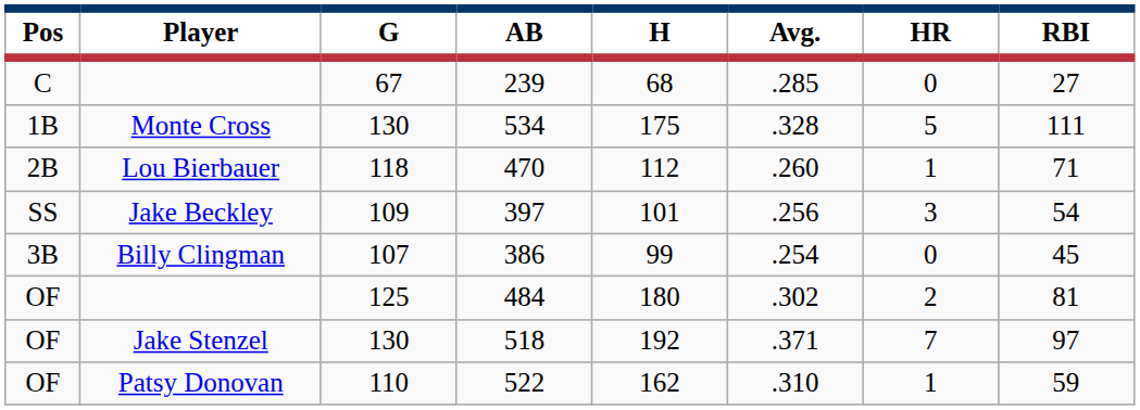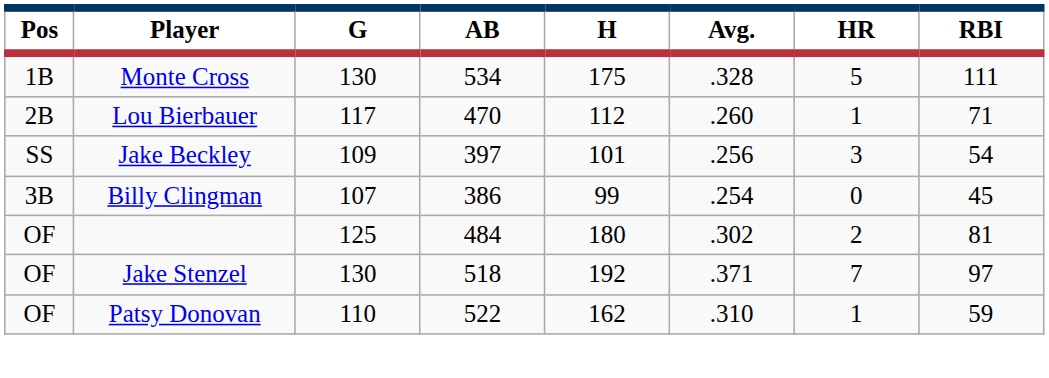 <table class="wikitable sortable">
 <tr>
 <th style="background:#FFFFFF; border-top:#023465 5px solid; border-bottom:#ba313c 5px solid;" width="5%">Pos</th>
 <th style="background:#FFFFFF; border-top:#023465 5px solid; border-bottom:#ba313c 5px solid;" width="16%">Player</th>
 <th style="background:#FFFFFF; border-top:#023465 5px solid; border-bottom:#ba313c 5px solid;" width="9%">G</th>
 <th style="background:#FFFFFF; border-top:#023465 5px solid; border-bottom:#ba313c 5px solid;" width="9%">AB</th>
 <th style="background:#FFFFFF; border-top:#023465 5px solid; border-bottom:#ba313c 5px solid;" width="9%">H</th>
 <th style="background:#FFFFFF; border-top:#023465 5px solid; border-bottom:#ba313c 5px solid;" width="9%">Avg.</th>
 <th style="background:#FFFFFF; border-top:#023465 5px solid; border-bottom:#ba313c 5px solid;" width="9%">HR</th>
 <th style="background:#FFFFFF; border-top:#023465 5px solid; border-bottom:#ba313c 5px solid;" width="9%">RBI</th>
-</tr>
-<tr align="center">
-<td>C</td>
-<td></td>
-<td>67</td>
-<td>239</td>
-<td>68</td>
-<td>.285</td>
-<td>0</td>
-<td>27</td>
 </tr>
 <tr align="center">
 <td>1B</td>
 <td><a href='#'>Monte Cross</a></td>
 <td>130</td>
 <td>534</td>
 <td>175</td>
 <td>.328</td>
 <td>5</td>
 <td>111</td>
 </tr>
 <tr align="center">
 <td>2B</td>
 <td><a href='#'>Lou Bierbauer</a></td>
-<td>118</td>
+<td>117</td>
 <td>470</td>
 <td>112</td>
 <td>.260</td>
 <td>1</td>
 <td>71</td>
 </tr>
 <tr align="center">
 <td>SS</td>
 <td><a href='#'>Jake Beckley</a></td>
 <td>109</td>
 <td>397</td>
 <td>101</td>
 <td>.256</td>
 <td>3</td>
 <td>54</td>
 </tr>
 <tr align="center">
 <td>3B</td>
 <td><a href='#'>Billy Clingman</a></td>
 <td>107</td>
 <td>386</td>
 <td>99</td>
 <td>.254</td>
 <td>0</td>
 <td>45</td>
 </tr>
 <tr align="center">
 <td>OF</td>
 <td></td>
 <td>125</td>
 <td>484</td>
 <td>180</td>
 <td>.302</td>
 <td>2</td>
 <td>81</td>
 </tr>
 <tr align="center">
 <td>OF</td>
 <td><a href='#'>Jake Stenzel</a></td>
 <td>130</td>
 <td>518</td>
 <td>192</td>
 <td>.371</td>
 <td>7</td>
 <td>97</td>
 </tr>
 <tr align="center">
 <td>OF</td>
 <td><a href='#'>Patsy Donovan</a></td>
 <td>110</td>
 <td>522</td>
 <td>162</td>
 <td>.310</td>
 <td>1</td>
 <td>59</td>
 </tr>
 </table>
